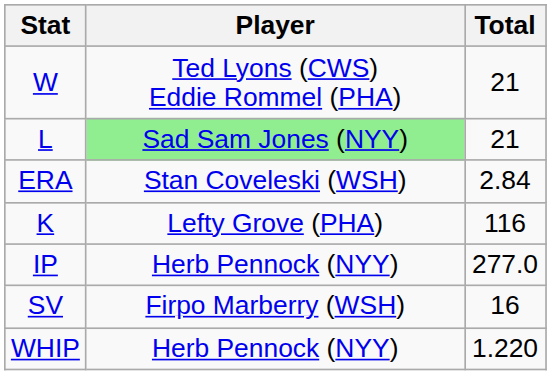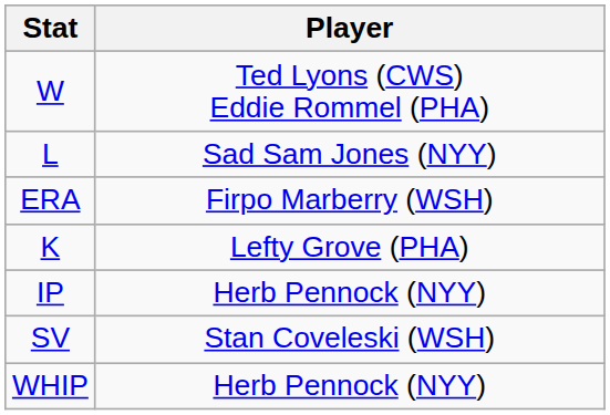 <table class="wikitable" style="text-align:center;">
 <tr>
 <th style="width:15%;">Stat</th>
 <th>Player</th>
-<th style="width:15%;">Total</th>
 </tr>
 <tr>
 <td><a href='#'>W</a></td>
 <td><a href='#'>Ted Lyons</a> (<a href='#'>CWS</a>)<br><a href='#'>Eddie Rommel</a> (<a href='#'>PHA</a>)</td>
-<td>21</td>
 </tr>
 <tr>
 <td><a href='#'>L</a></td>
-<td style="background: lightgreen;"><a href='#'>Sad Sam Jones</a> (<a href='#'>NYY</a>)</td>
-<td>21</td>
+<td><a href='#'>Sad Sam Jones</a> (<a href='#'>NYY</a>)</td>
 </tr>
 <tr>
 <td><a href='#'>ERA</a></td>
-<td><a href='#'>Stan Coveleski</a> (<a href='#'>WSH</a>)</td>
-<td>2.84</td>
+<td><a href='#'>Firpo Marberry</a> (<a href='#'>WSH</a>)</td>
 </tr>
 <tr>
 <td><a href='#'>K</a></td>
 <td><a href='#'>Lefty Grove</a> (<a href='#'>PHA</a>)</td>
-<td>116</td>
 </tr>
 <tr>
 <td><a href='#'>IP</a></td>
 <td><a href='#'>Herb Pennock</a> (<a href='#'>NYY</a>)</td>
-<td>277.0</td>
 </tr>
 <tr>
 <td><a href='#'>SV</a></td>
-<td><a href='#'>Firpo Marberry</a> (<a href='#'>WSH</a>)</td>
-<td>16</td>
+<td><a href='#'>Stan Coveleski</a> (<a href='#'>WSH</a>)</td>
 </tr>
 <tr>
 <td><a href='#'>WHIP</a></td>
 <td><a href='#'>Herb Pennock</a> (<a href='#'>NYY</a>)</td>
-<td>1.220</td>
 </tr>
 </table>
